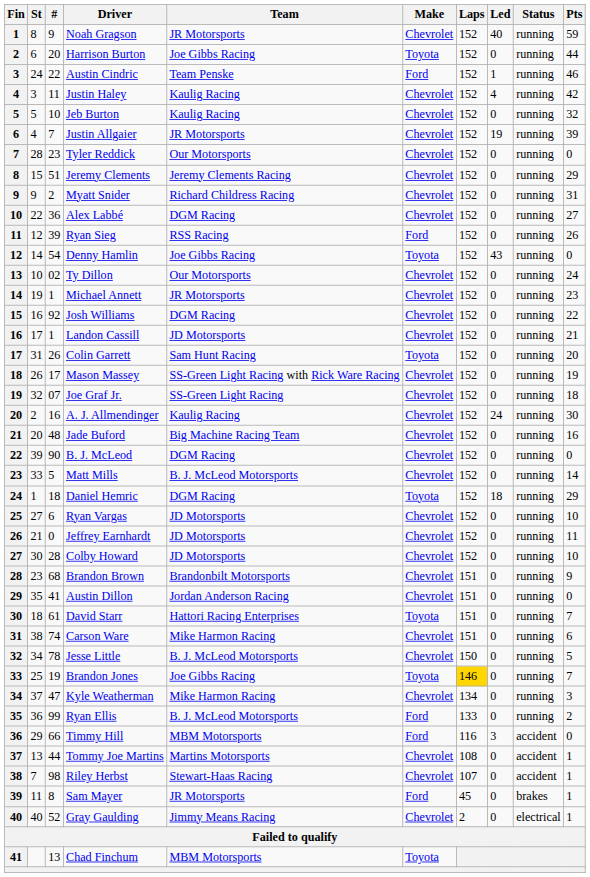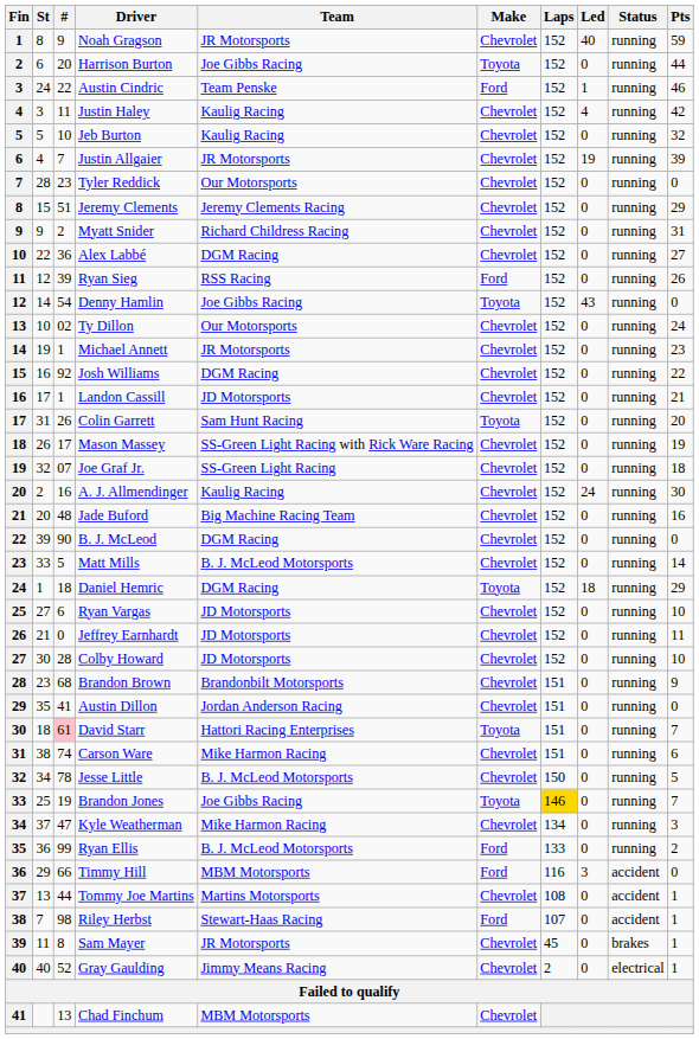 <table class="wikitable" style="font-size:95%">
 <tr>
 <th>Fin</th>
 <th>St</th>
 <th>#</th>
 <th>Driver</th>
 <th>Team</th>
 <th>Make</th>
 <th>Laps</th>
 <th>Led</th>
 <th>Status</th>
 <th>Pts</th>
 </tr>
 <tr>
 <th>1</th>
 <td>8</td>
 <td>9</td>
 <td><a href='#'>Noah Gragson</a></td>
 <td><a href='#'>JR Motorsports</a></td>
 <td><a href='#'>Chevrolet</a></td>
 <td>152</td>
 <td>40</td>
 <td>running</td>
 <td>59</td>
 </tr>
 <tr>
 <th>2</th>
 <td>6</td>
 <td>20</td>
 <td><a href='#'>Harrison Burton</a></td>
 <td><a href='#'>Joe Gibbs Racing</a></td>
 <td><a href='#'>Toyota</a></td>
 <td>152</td>
 <td>0</td>
 <td>running</td>
 <td>44</td>
 </tr>
 <tr>
 <th>3</th>
 <td>24</td>
 <td>22</td>
 <td><a href='#'>Austin Cindric</a></td>
 <td><a href='#'>Team Penske</a></td>
 <td><a href='#'>Ford</a></td>
 <td>152</td>
 <td>1</td>
 <td>running</td>
 <td>46</td>
 </tr>
 <tr>
 <th>4</th>
 <td>3</td>
 <td>11</td>
 <td><a href='#'>Justin Haley</a></td>
 <td><a href='#'>Kaulig Racing</a></td>
 <td><a href='#'>Chevrolet</a></td>
 <td>152</td>
 <td>4</td>
 <td>running</td>
 <td>42</td>
 </tr>
 <tr>
 <th>5</th>
 <td>5</td>
 <td>10</td>
 <td><a href='#'>Jeb Burton</a></td>
 <td><a href='#'>Kaulig Racing</a></td>
 <td><a href='#'>Chevrolet</a></td>
 <td>152</td>
 <td>0</td>
 <td>running</td>
 <td>32</td>
 </tr>
 <tr>
 <th>6</th>
 <td>4</td>
 <td>7</td>
 <td><a href='#'>Justin Allgaier</a></td>
 <td><a href='#'>JR Motorsports</a></td>
 <td><a href='#'>Chevrolet</a></td>
 <td>152</td>
 <td>19</td>
 <td>running</td>
 <td>39</td>
 </tr>
 <tr>
 <th>7</th>
 <td>28</td>
 <td>23</td>
 <td><a href='#'>Tyler Reddick</a></td>
 <td><a href='#'>Our Motorsports</a></td>
 <td><a href='#'>Chevrolet</a></td>
 <td>152</td>
 <td>0</td>
 <td>running</td>
 <td>0</td>
 </tr>
 <tr>
 <th>8</th>
 <td>15</td>
 <td>51</td>
 <td><a href='#'>Jeremy Clements</a></td>
 <td><a href='#'>Jeremy Clements Racing</a></td>
 <td><a href='#'>Chevrolet</a></td>
 <td>152</td>
 <td>0</td>
 <td>running</td>
 <td>29</td>
 </tr>
 <tr>
 <th>9</th>
 <td>9</td>
 <td>2</td>
 <td><a href='#'>Myatt Snider</a></td>
 <td><a href='#'>Richard Childress Racing</a></td>
 <td><a href='#'>Chevrolet</a></td>
 <td>152</td>
 <td>0</td>
 <td>running</td>
 <td>31</td>
 </tr>
 <tr>
 <th>10</th>
 <td>22</td>
 <td>36</td>
 <td><a href='#'>Alex Labbé</a></td>
 <td><a href='#'>DGM Racing</a></td>
 <td><a href='#'>Chevrolet</a></td>
 <td>152</td>
 <td>0</td>
 <td>running</td>
 <td>27</td>
 </tr>
 <tr>
 <th>11</th>
 <td>12</td>
 <td>39</td>
 <td><a href='#'>Ryan Sieg</a></td>
 <td><a href='#'>RSS Racing</a></td>
 <td><a href='#'>Ford</a></td>
 <td>152</td>
 <td>0</td>
 <td>running</td>
 <td>26</td>
 </tr>
 <tr>
 <th>12</th>
 <td>14</td>
 <td>54</td>
 <td><a href='#'>Denny Hamlin</a></td>
 <td><a href='#'>Joe Gibbs Racing</a></td>
 <td><a href='#'>Toyota</a></td>
 <td>152</td>
 <td>43</td>
 <td>running</td>
 <td>0</td>
 </tr>
 <tr>
 <th>13</th>
 <td>10</td>
 <td>02</td>
 <td><a href='#'>Ty Dillon</a></td>
 <td><a href='#'>Our Motorsports</a></td>
 <td><a href='#'>Chevrolet</a></td>
 <td>152</td>
 <td>0</td>
 <td>running</td>
 <td>24</td>
 </tr>
 <tr>
 <th>14</th>
 <td>19</td>
 <td>1</td>
 <td><a href='#'>Michael Annett</a></td>
 <td><a href='#'>JR Motorsports</a></td>
 <td><a href='#'>Chevrolet</a></td>
 <td>152</td>
 <td>0</td>
 <td>running</td>
 <td>23</td>
 </tr>
 <tr>
 <th>15</th>
 <td>16</td>
 <td>92</td>
 <td><a href='#'>Josh Williams</a></td>
 <td><a href='#'>DGM Racing</a></td>
 <td><a href='#'>Chevrolet</a></td>
 <td>152</td>
 <td>0</td>
 <td>running</td>
 <td>22</td>
 </tr>
 <tr>
 <th>16</th>
 <td>17</td>
 <td>1</td>
 <td><a href='#'>Landon Cassill</a></td>
 <td><a href='#'>JD Motorsports</a></td>
 <td><a href='#'>Chevrolet</a></td>
 <td>152</td>
 <td>0</td>
 <td>running</td>
 <td>21</td>
 </tr>
 <tr>
 <th>17</th>
 <td>31</td>
 <td>26</td>
 <td><a href='#'>Colin Garrett</a></td>
 <td><a href='#'>Sam Hunt Racing</a></td>
 <td><a href='#'>Toyota</a></td>
 <td>152</td>
 <td>0</td>
 <td>running</td>
 <td>20</td>
 </tr>
 <tr>
 <th>18</th>
 <td>26</td>
 <td>17</td>
 <td><a href='#'>Mason Massey</a></td>
 <td><a href='#'>SS-Green Light Racing</a> with <a href='#'>Rick Ware Racing</a></td>
 <td><a href='#'>Chevrolet</a></td>
 <td>152</td>
 <td>0</td>
 <td>running</td>
 <td>19</td>
 </tr>
 <tr>
 <th>19</th>
 <td>32</td>
 <td>07</td>
 <td><a href='#'>Joe Graf Jr.</a></td>
 <td><a href='#'>SS-Green Light Racing</a></td>
 <td><a href='#'>Chevrolet</a></td>
 <td>152</td>
 <td>0</td>
 <td>running</td>
 <td>18</td>
 </tr>
 <tr>
 <th>20</th>
 <td>2</td>
 <td>16</td>
 <td><a href='#'>A. J. Allmendinger</a></td>
 <td><a href='#'>Kaulig Racing</a></td>
 <td><a href='#'>Chevrolet</a></td>
 <td>152</td>
 <td>24</td>
 <td>running</td>
 <td>30</td>
 </tr>
 <tr>
 <th>21</th>
 <td>20</td>
 <td>48</td>
 <td><a href='#'>Jade Buford</a></td>
 <td><a href='#'>Big Machine Racing Team</a></td>
 <td><a href='#'>Chevrolet</a></td>
 <td>152</td>
 <td>0</td>
 <td>running</td>
 <td>16</td>
 </tr>
 <tr>
 <th>22</th>
 <td>39</td>
 <td>90</td>
 <td><a href='#'>B. J. McLeod</a></td>
 <td><a href='#'>DGM Racing</a></td>
 <td><a href='#'>Chevrolet</a></td>
 <td>152</td>
 <td>0</td>
 <td>running</td>
 <td>0</td>
 </tr>
 <tr>
 <th>23</th>
 <td>33</td>
 <td>5</td>
 <td><a href='#'>Matt Mills</a></td>
 <td><a href='#'>B. J. McLeod Motorsports</a></td>
 <td><a href='#'>Chevrolet</a></td>
 <td>152</td>
 <td>0</td>
 <td>running</td>
 <td>14</td>
 </tr>
 <tr>
 <th>24</th>
 <td>1</td>
 <td>18</td>
 <td><a href='#'>Daniel Hemric</a></td>
 <td><a href='#'>DGM Racing</a></td>
 <td><a href='#'>Toyota</a></td>
 <td>152</td>
 <td>18</td>
 <td>running</td>
 <td>29</td>
 </tr>
 <tr>
 <th>25</th>
 <td>27</td>
 <td>6</td>
 <td><a href='#'>Ryan Vargas</a></td>
 <td><a href='#'>JD Motorsports</a></td>
 <td><a href='#'>Chevrolet</a></td>
 <td>152</td>
 <td>0</td>
 <td>running</td>
 <td>10</td>
 </tr>
 <tr>
 <th>26</th>
 <td>21</td>
 <td>0</td>
 <td><a href='#'>Jeffrey Earnhardt</a></td>
 <td><a href='#'>JD Motorsports</a></td>
 <td><a href='#'>Chevrolet</a></td>
 <td>152</td>
 <td>0</td>
 <td>running</td>
 <td>11</td>
 </tr>
 <tr>
 <th>27</th>
 <td>30</td>
 <td>28</td>
 <td><a href='#'>Colby Howard</a></td>
 <td><a href='#'>JD Motorsports</a></td>
 <td><a href='#'>Chevrolet</a></td>
 <td>152</td>
 <td>0</td>
 <td>running</td>
 <td>10</td>
 </tr>
 <tr>
 <th>28</th>
 <td>23</td>
 <td>68</td>
 <td><a href='#'>Brandon Brown</a></td>
 <td><a href='#'>Brandonbilt Motorsports</a></td>
 <td><a href='#'>Chevrolet</a></td>
 <td>151</td>
 <td>0</td>
 <td>running</td>
 <td>9</td>
 </tr>
 <tr>
 <th>29</th>
 <td>35</td>
 <td>41</td>
 <td><a href='#'>Austin Dillon</a></td>
 <td><a href='#'>Jordan Anderson Racing</a></td>
 <td><a href='#'>Chevrolet</a></td>
 <td>151</td>
 <td>0</td>
 <td>running</td>
 <td>0</td>
 </tr>
 <tr>
 <th>30</th>
 <td>18</td>
-<td>61</td>
+<td style="background: pink;">61</td>
 <td><a href='#'>David Starr</a></td>
 <td><a href='#'>Hattori Racing Enterprises</a></td>
 <td><a href='#'>Toyota</a></td>
 <td>151</td>
 <td>0</td>
 <td>running</td>
 <td>7</td>
 </tr>
 <tr>
 <th>31</th>
 <td>38</td>
 <td>74</td>
 <td><a href='#'>Carson Ware</a></td>
 <td><a href='#'>Mike Harmon Racing</a></td>
 <td><a href='#'>Chevrolet</a></td>
 <td>151</td>
 <td>0</td>
 <td>running</td>
 <td>6</td>
 </tr>
 <tr>
 <th>32</th>
 <td>34</td>
 <td>78</td>
 <td><a href='#'>Jesse Little</a></td>
 <td><a href='#'>B. J. McLeod Motorsports</a></td>
 <td><a href='#'>Chevrolet</a></td>
 <td>150</td>
 <td>0</td>
 <td>running</td>
 <td>5</td>
 </tr>
 <tr>
 <th>33</th>
 <td>25</td>
 <td>19</td>
 <td><a href='#'>Brandon Jones</a></td>
 <td><a href='#'>Joe Gibbs Racing</a></td>
 <td><a href='#'>Toyota</a></td>
 <td style="background: gold;">146</td>
 <td>0</td>
 <td>running</td>
 <td>7</td>
 </tr>
 <tr>
 <th>34</th>
 <td>37</td>
 <td>47</td>
 <td><a href='#'>Kyle Weatherman</a></td>
 <td><a href='#'>Mike Harmon Racing</a></td>
 <td><a href='#'>Chevrolet</a></td>
 <td>134</td>
 <td>0</td>
 <td>running</td>
 <td>3</td>
 </tr>
 <tr>
 <th>35</th>
 <td>36</td>
 <td>99</td>
 <td><a href='#'>Ryan Ellis</a></td>
 <td><a href='#'>B. J. McLeod Motorsports</a></td>
 <td><a href='#'>Ford</a></td>
 <td>133</td>
 <td>0</td>
 <td>running</td>
 <td>2</td>
 </tr>
 <tr>
 <th>36</th>
 <td>29</td>
 <td>66</td>
 <td><a href='#'>Timmy Hill</a></td>
 <td><a href='#'>MBM Motorsports</a></td>
 <td><a href='#'>Ford</a></td>
 <td>116</td>
 <td>3</td>
 <td>accident</td>
 <td>0</td>
 </tr>
 <tr>
 <th>37</th>
 <td>13</td>
 <td>44</td>
 <td><a href='#'>Tommy Joe Martins</a></td>
 <td><a href='#'>Martins Motorsports</a></td>
 <td><a href='#'>Chevrolet</a></td>
 <td>108</td>
 <td>0</td>
 <td>accident</td>
 <td>1</td>
 </tr>
 <tr>
 <th>38</th>
 <td>7</td>
 <td>98</td>
 <td><a href='#'>Riley Herbst</a></td>
 <td><a href='#'>Stewart-Haas Racing</a></td>
-<td><a href='#'>Chevrolet</a></td>
+<td><a href='#'>Ford</a></td>
 <td>107</td>
 <td>0</td>
 <td>accident</td>
 <td>1</td>
 </tr>
 <tr>
 <th>39</th>
 <td>11</td>
 <td>8</td>
 <td><a href='#'>Sam Mayer</a></td>
 <td><a href='#'>JR Motorsports</a></td>
-<td><a href='#'>Ford</a></td>
+<td><a href='#'>Chevrolet</a></td>
 <td>45</td>
 <td>0</td>
 <td>brakes</td>
 <td>1</td>
 </tr>
 <tr>
 <th>40</th>
 <td>40</td>
 <td>52</td>
 <td><a href='#'>Gray Gaulding</a></td>
 <td><a href='#'>Jimmy Means Racing</a></td>
 <td><a href='#'>Chevrolet</a></td>
 <td>2</td>
 <td>0</td>
 <td>electrical</td>
 <td>1</td>
 </tr>
 <tr>
 <th colspan="10">Failed to qualify</th>
 </tr>
 <tr>
 <th>41</th>
 <td></td>
 <td>13</td>
 <td><a href='#'>Chad Finchum</a></td>
 <td><a href='#'>MBM Motorsports</a></td>
-<td><a href='#'>Toyota</a></td>
+<td><a href='#'>Chevrolet</a></td>
 <th colspan="4"></th>
 </tr>
 <tr>
 <th colspan="10"></th>
 </tr>
 </table>
